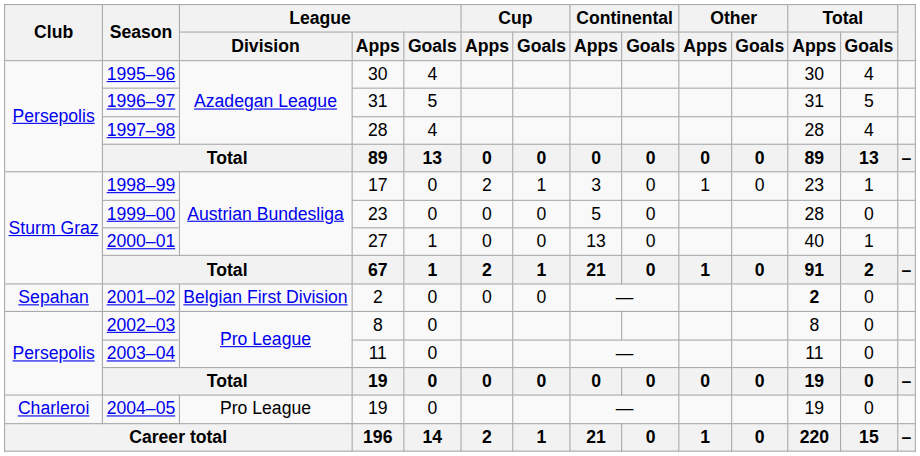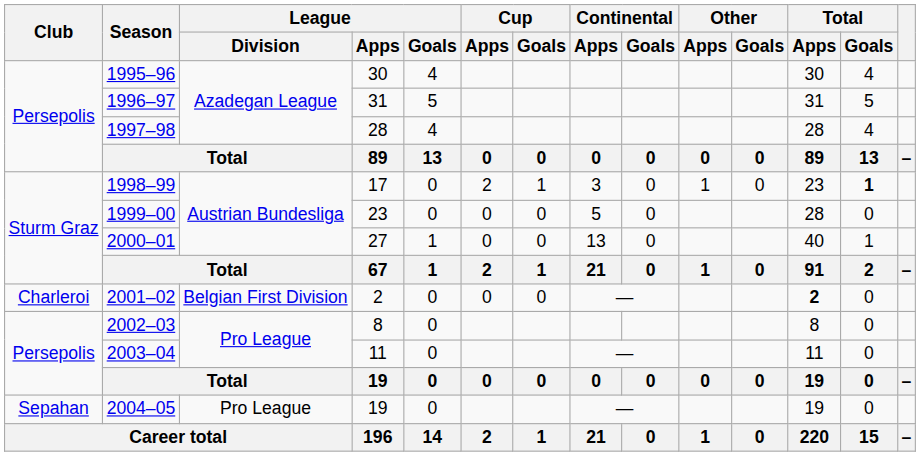 <table class="wikitable" style="text-align:center">
 <tr>
 <th rowspan="2">Club</th>
 <th rowspan="2">Season</th>
 <th colspan="3">League</th>
 <th colspan="2">Cup</th>
 <th colspan="2">Continental</th>
 <th colspan="2">Other</th>
 <th colspan="2">Total</th>
 <th rowspan="2"></th>
 </tr>
 <tr>
 <th>Division</th>
 <th>Apps</th>
 <th>Goals</th>
 <th>Apps</th>
 <th>Goals</th>
 <th>Apps</th>
 <th>Goals</th>
 <th>Apps</th>
 <th>Goals</th>
 <th>Apps</th>
 <th>Goals</th>
 </tr>
 <tr>
 <td rowspan="4"><a href='#'>Persepolis</a></td>
 <td><a href='#'>1995–96</a></td>
 <td rowspan="3"><a href='#'>Azadegan League</a></td>
 <td>30</td>
 <td>4</td>
 <td></td>
 <td></td>
 <td></td>
 <td></td>
 <td></td>
 <td></td>
 <td>30</td>
 <td>4</td>
 <td></td>
 </tr>
 <tr>
 <td><a href='#'>1996–97</a></td>
 <td>31</td>
 <td>5</td>
 <td></td>
 <td></td>
 <td></td>
 <td></td>
 <td></td>
 <td></td>
 <td>31</td>
 <td>5</td>
 <td></td>
 </tr>
 <tr>
 <td><a href='#'>1997–98</a></td>
 <td>28</td>
 <td>4</td>
 <td></td>
 <td></td>
 <td></td>
 <td></td>
 <td></td>
 <td></td>
 <td>28</td>
 <td>4</td>
 <td></td>
 </tr>
 <tr>
 <th colspan="2">Total</th>
 <th>89</th>
 <th>13</th>
 <th>0</th>
 <th>0</th>
 <th>0</th>
 <th>0</th>
 <th>0</th>
 <th>0</th>
 <th>89</th>
 <th>13</th>
 <th>–</th>
 </tr>
 <tr>
 <td rowspan="4"><a href='#'>Sturm Graz</a></td>
 <td><a href='#'>1998–99</a></td>
 <td rowspan="3"><a href='#'>Austrian Bundesliga</a></td>
 <td>17</td>
 <td>0</td>
 <td>2</td>
 <td>1</td>
 <td>3</td>
 <td>0</td>
 <td>1</td>
 <td>0</td>
 <td>23</td>
-<td>1</td>
+<td><strong>1</strong></td>
 <td></td>
 </tr>
 <tr>
 <td><a href='#'>1999–00</a></td>
 <td>23</td>
 <td>0</td>
 <td>0</td>
 <td>0</td>
 <td>5</td>
 <td>0</td>
 <td></td>
 <td></td>
 <td>28</td>
 <td>0</td>
 <td></td>
 </tr>
 <tr>
 <td><a href='#'>2000–01</a></td>
 <td>27</td>
 <td>1</td>
 <td>0</td>
 <td>0</td>
 <td>13</td>
 <td>0</td>
 <td></td>
 <td></td>
 <td>40</td>
 <td>1</td>
 <td></td>
 </tr>
 <tr>
 <th colspan="2">Total</th>
 <th>67</th>
 <th>1</th>
 <th>2</th>
 <th>1</th>
 <th>21</th>
 <th>0</th>
 <th>1</th>
 <th>0</th>
 <th>91</th>
 <th>2</th>
 <th>–</th>
 </tr>
 <tr>
-<td><a href='#'>Sepahan</a></td>
+<td><a href='#'>Charleroi</a></td>
 <td><a href='#'>2001–02</a></td>
 <td><a href='#'>Belgian First Division</a></td>
 <td>2</td>
 <td>0</td>
 <td>0</td>
 <td>0</td>
 <td colspan="2">—</td>
 <td></td>
 <td></td>
 <td><strong>2</strong></td>
 <td>0</td>
 <td></td>
 </tr>
 <tr>
 <td rowspan="3"><a href='#'>Persepolis</a></td>
 <td><a href='#'>2002–03</a></td>
 <td rowspan="2"><a href='#'>Pro League</a></td>
 <td>8</td>
 <td>0</td>
 <td></td>
 <td></td>
 <td></td>
 <td></td>
 <td></td>
 <td></td>
 <td>8</td>
 <td>0</td>
 <td></td>
 </tr>
 <tr>
 <td><a href='#'>2003–04</a></td>
 <td>11</td>
 <td>0</td>
 <td></td>
 <td></td>
 <td colspan="2">—</td>
 <td></td>
 <td></td>
 <td>11</td>
 <td>0</td>
 <td></td>
 </tr>
 <tr>
 <th colspan="2">Total</th>
 <th>19</th>
 <th>0</th>
 <th>0</th>
 <th>0</th>
 <th>0</th>
 <th>0</th>
 <th>0</th>
 <th>0</th>
 <th>19</th>
 <th>0</th>
 <th>–</th>
 </tr>
 <tr>
-<td><a href='#'>Charleroi</a></td>
+<td><a href='#'>Sepahan</a></td>
 <td><a href='#'>2004–05</a></td>
 <td>Pro League</td>
 <td>19</td>
 <td>0</td>
 <td></td>
 <td></td>
 <td colspan="2">—</td>
 <td></td>
 <td></td>
 <td>19</td>
 <td>0</td>
 <td></td>
 </tr>
 <tr>
 <th colspan="3">Career total</th>
 <th>196</th>
 <th>14</th>
 <th>2</th>
 <th>1</th>
 <th>21</th>
 <th>0</th>
 <th>1</th>
 <th>0</th>
 <th>220</th>
 <th>15</th>
 <th>–</th>
 </tr>
 </table>
